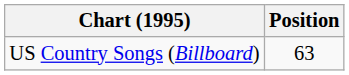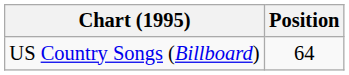 <table class="wikitable sortable">
 <tr>
 <th scope="col">Chart (1995)</th>
 <th scope="col">Position</th>
 </tr>
 <tr>
 <td>US <a href='#'>Country Songs</a> (<em><a href='#'>Billboard</a></em>)</td>
-<td align="center">63</td>
+<td align="center">64</td>
 </tr>
 </table>
